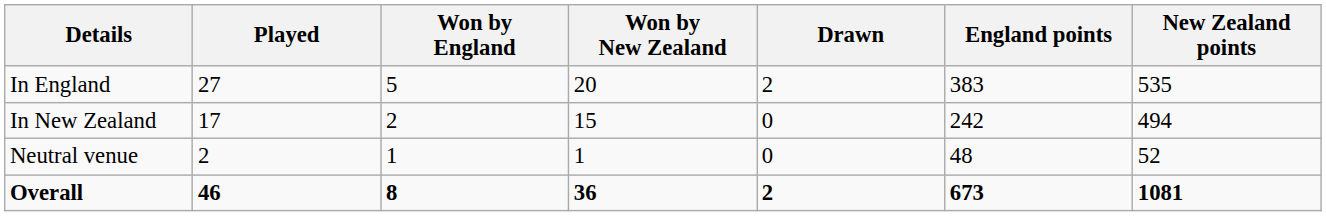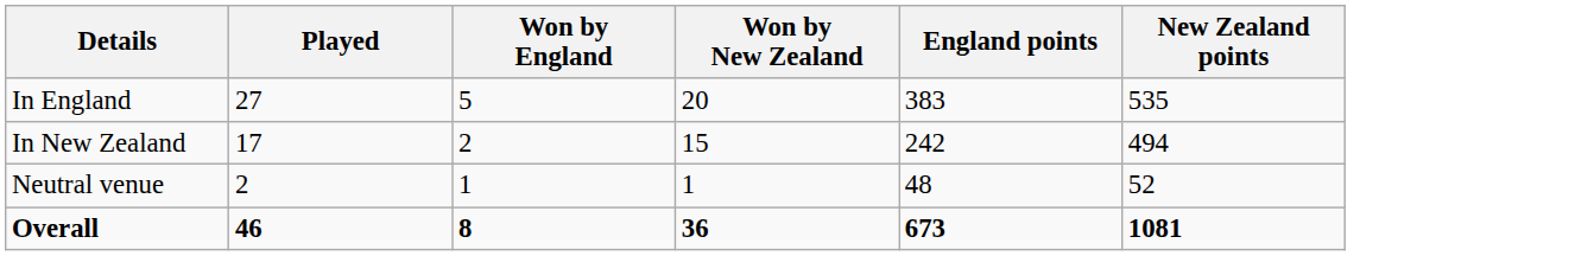 <table class="wikitable sortable">
 <tr>
 <th width="125">Details</th>
 <th width="125">Played</th>
 <th width="125">Won by<br>England</th>
 <th width="125">Won by<br>New Zealand</th>
-<th width="125">Drawn</th>
 <th width="125">England points</th>
 <th width="125">New Zealand points</th>
 </tr>
 <tr>
 <td>In England</td>
 <td>27</td>
 <td>5</td>
 <td>20</td>
-<td>2</td>
 <td>383</td>
 <td>535</td>
 </tr>
 <tr>
 <td>In New Zealand</td>
 <td>17</td>
 <td>2</td>
 <td>15</td>
-<td>0</td>
 <td>242</td>
 <td>494</td>
 </tr>
 <tr>
 <td>Neutral venue</td>
 <td>2</td>
 <td>1</td>
 <td>1</td>
-<td>0</td>
 <td>48</td>
 <td>52</td>
 </tr>
 <tr class="sortbottom">
 <td><strong>Overall</strong></td>
 <td><strong>46</strong></td>
 <td><strong>8</strong></td>
 <td><strong>36</strong></td>
-<td><strong>2</strong></td>
 <td><strong>673</strong></td>
 <td><strong>1081</strong></td>
 </tr>
 </table>
